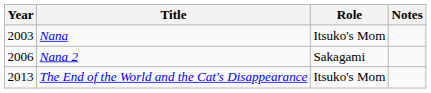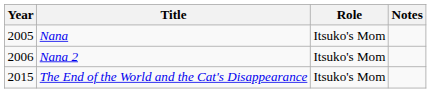 <table class="wikitable sortable">
 <tr>
 <th>Year</th>
 <th>Title</th>
 <th>Role</th>
 <th class="unsortable">Notes</th>
 </tr>
 <tr>
-<td>2003</td>
+<td>2005</td>
 <td><em><a href='#'>Nana</a></em></td>
 <td>Itsuko's Mom</td>
 <td></td>
 </tr>
 <tr>
 <td>2006</td>
 <td><em><a href='#'>Nana 2</a></em></td>
-<td>Sakagami</td>
+<td>Itsuko's Mom</td>
 <td></td>
 </tr>
 <tr>
-<td>2013</td>
+<td>2015</td>
 <td><em><a href='#'>The End of the World and the Cat's Disappearance</a></em></td>
 <td>Itsuko's Mom</td>
 <td></td>
 </tr>
 </table>
